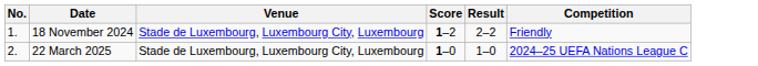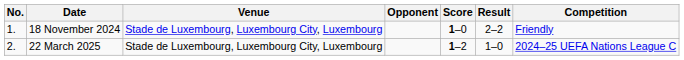 <table class="wikitable" style="font-size:100%;">
 <tr>
 <th>No.</th>
 <th>Date</th>
 <th>Venue</th>
+<th>Opponent</th>
 <th>Score</th>
 <th>Result</th>
 <th>Competition</th>
 </tr>
 <tr>
 <td>1.</td>
 <td>18 November 2024</td>
 <td><a href='#'>Stade de Luxembourg</a>, <a href='#'>Luxembourg City</a>, <a href='#'>Luxembourg</a></td>
-<td align=center><strong>1</strong>–2</td>
+<td></td>
+<td align=center><strong>1</strong>–0</td>
 <td align=center>2–2</td>
 <td><a href='#'>Friendly</a></td>
 </tr>
 <tr>
 <td>2.</td>
 <td>22 March 2025</td>
 <td>Stade de Luxembourg, Luxembourg City, Luxembourg</td>
-<td align=center><strong>1</strong>–0</td>
+<td></td>
+<td align=center><strong>1</strong>–2</td>
 <td align=center>1–0</td>
 <td><a href='#'>2024–25 UEFA Nations League C</a></td>
 </tr>
 </table>
